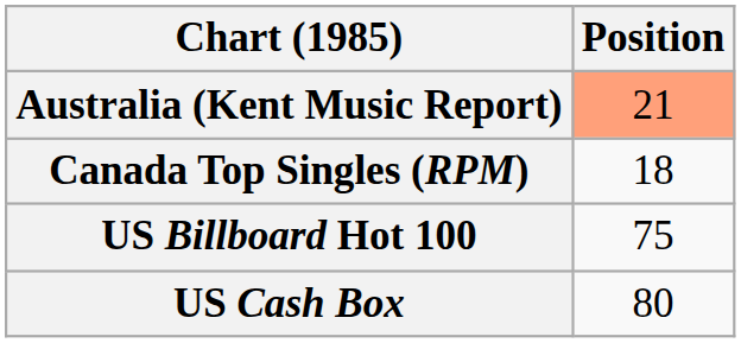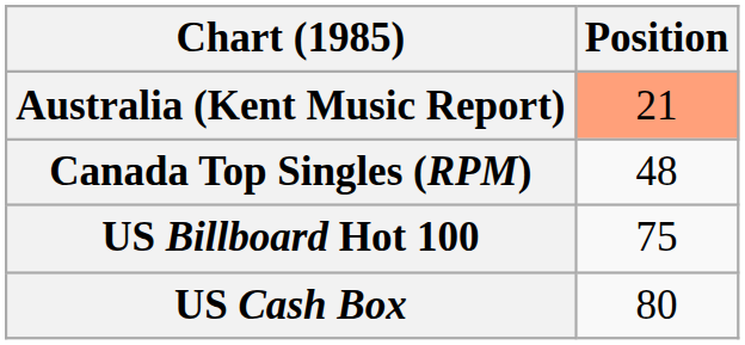 <table class="wikitable sortable plainrowheaders">
 <tr>
 <th scope="col">Chart (1985)</th>
 <th scope="col">Position</th>
 </tr>
 <tr>
 <th scope="row">Australia (Kent Music Report)</th>
 <td align="center" style="background: lightsalmon;">21</td>
 </tr>
 <tr>
 <th scope="row">Canada Top Singles (<em>RPM</em>)</th>
-<td align="center">18</td>
+<td align="center">48</td>
 </tr>
 <tr>
 <th scope="row">US <em>Billboard</em> Hot 100</th>
 <td align="center">75</td>
 </tr>
 <tr>
 <th scope="row">US <em>Cash Box</em></th>
 <td align="center">80</td>
 </tr>
 </table>
